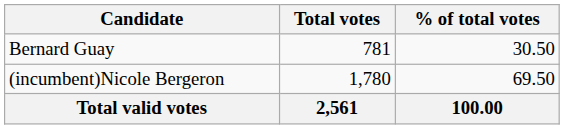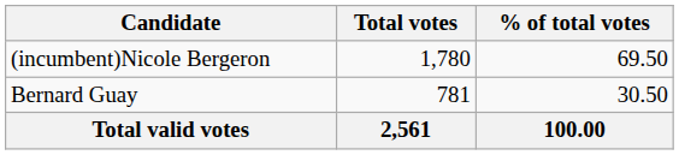 <table style="width:475px;" class="wikitable">
 <tr bgcolor="#EEEEEE">
 <th align="left">Candidate</th>
 <th align="right">Total votes</th>
 <th align="right">% of total votes</th>
 </tr>
 <tr>
+<td align="left">(incumbent)Nicole Bergeron</td>
+<td align="right">1,780</td>
+<td align="right">69.50</td>
+</tr>
+<tr>
 <td align="left">Bernard Guay</td>
 <td align="right">781</td>
 <td align="right">30.50</td>
-</tr>
-<tr>
-<td align="left">(incumbent)Nicole Bergeron</td>
-<td align="right">1,780</td>
-<td align="right">69.50</td>
 </tr>
 <tr bgcolor="#EEEEEE">
 <th align="left">Total valid votes</th>
 <th align="right"><strong>2,561</strong></th>
 <th align="right"><strong>100.00</strong></th>
 </tr>
 </table>
